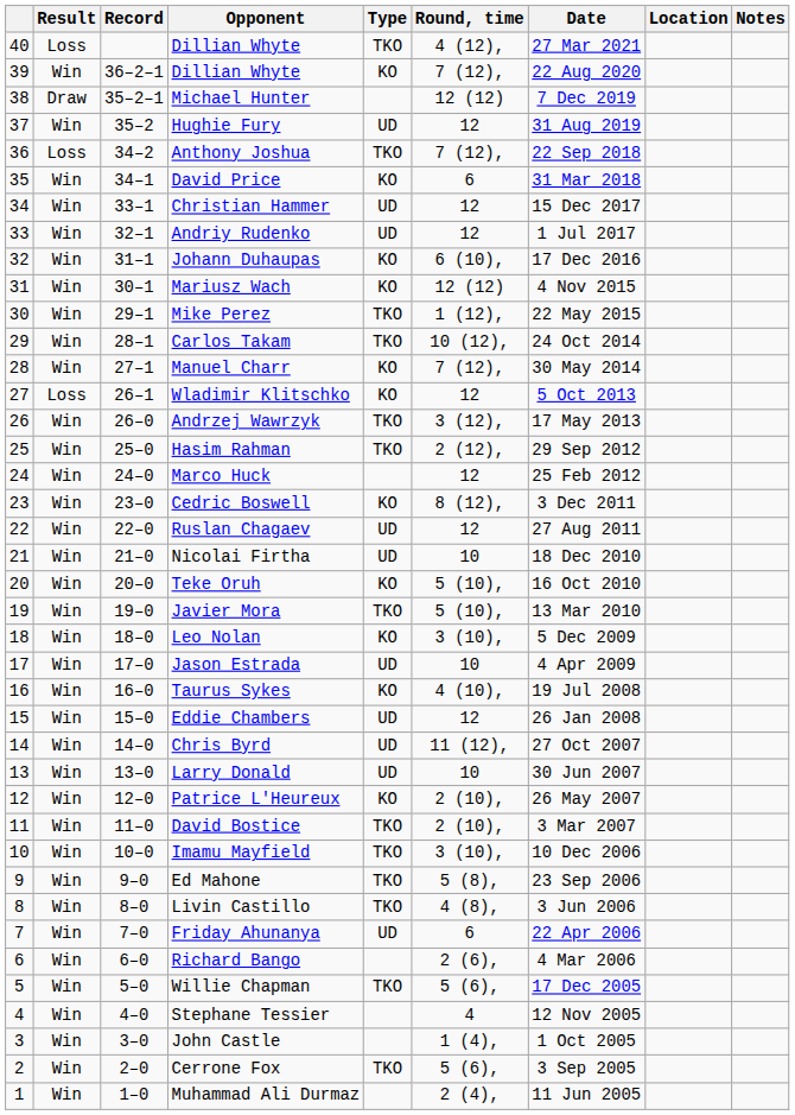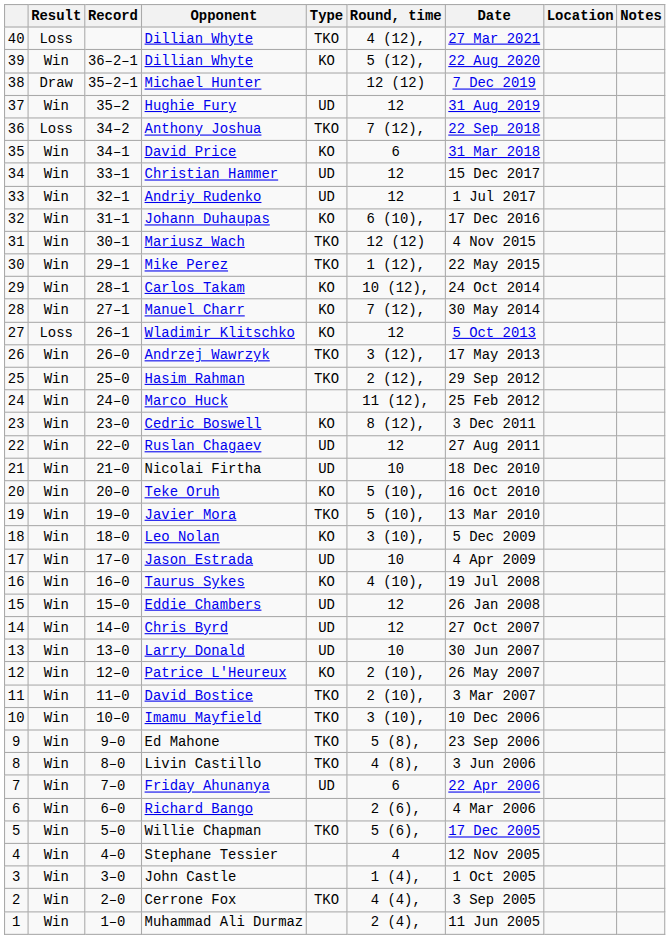 <table class="wikitable" style="text-align:center">
 <tr>
 <th></th>
 <th>Result</th>
 <th>Record</th>
 <th>Opponent</th>
 <th>Type</th>
 <th>Round, time</th>
 <th>Date</th>
 <th>Location</th>
 <th>Notes</th>
 </tr>
 <tr>
 <td>40</td>
 <td>Loss</td>
 <td></td>
 <td style="text-align:left;"><a href='#'>Dillian Whyte</a></td>
 <td>TKO</td>
 <td>4 (12), </td>
 <td><a href='#'>27 Mar 2021</a></td>
 <td style="text-align:left;"></td>
 <td style="text-align:left;"></td>
 </tr>
 <tr>
 <td>39</td>
 <td>Win</td>
 <td>36–2–1</td>
 <td style="text-align:left;"><a href='#'>Dillian Whyte</a></td>
 <td>KO</td>
-<td>7 (12), </td>
+<td>5 (12), </td>
 <td><a href='#'>22 Aug 2020</a></td>
 <td style="text-align:left;"></td>
 <td style="text-align:left;"></td>
 </tr>
 <tr>
 <td>38</td>
 <td>Draw</td>
 <td>35–2–1</td>
 <td style="text-align:left;"><a href='#'>Michael Hunter</a></td>
 <td></td>
 <td>12 (12) </td>
 <td><a href='#'>7 Dec 2019</a></td>
 <td style="text-align:left;"></td>
 <td></td>
 </tr>
 <tr>
 <td>37</td>
 <td>Win</td>
 <td>35–2</td>
 <td style="text-align:left;"><a href='#'>Hughie Fury</a></td>
 <td>UD</td>
 <td>12</td>
 <td><a href='#'>31 Aug 2019</a></td>
 <td style="text-align:left;"></td>
 <td style="text-align:left;"></td>
 </tr>
 <tr>
 <td>36</td>
 <td>Loss</td>
 <td>34–2</td>
 <td style="text-align:left;"><a href='#'>Anthony Joshua</a></td>
 <td>TKO</td>
 <td>7 (12), </td>
 <td><a href='#'>22 Sep 2018</a></td>
 <td style="text-align:left;"></td>
 <td style="text-align:left;"></td>
 </tr>
 <tr>
 <td>35</td>
 <td>Win</td>
 <td>34–1</td>
 <td style="text-align:left;"><a href='#'>David Price</a></td>
 <td>KO</td>
 <td>6</td>
 <td><a href='#'>31 Mar 2018</a></td>
 <td style="text-align:left;"></td>
 <td style="text-align:left;"></td>
 </tr>
 <tr>
 <td>34</td>
 <td>Win</td>
 <td>33–1</td>
 <td style="text-align:left;"><a href='#'>Christian Hammer</a></td>
 <td>UD</td>
 <td>12</td>
 <td>15 Dec 2017</td>
 <td style="text-align:left;"></td>
 <td style="text-align:left;"></td>
 </tr>
 <tr>
 <td>33</td>
 <td>Win</td>
 <td>32–1</td>
 <td style="text-align:left;"><a href='#'>Andriy Rudenko</a></td>
 <td>UD</td>
 <td>12</td>
 <td>1 Jul 2017</td>
 <td style="text-align:left;"></td>
 <td style="text-align:left;"></td>
 </tr>
 <tr>
 <td>32</td>
 <td>Win</td>
 <td>31–1</td>
 <td style="text-align:left;"><a href='#'>Johann Duhaupas</a></td>
 <td>KO</td>
 <td>6 (10), </td>
 <td>17 Dec 2016</td>
 <td style="text-align:left;"></td>
 <td></td>
 </tr>
 <tr>
 <td>31</td>
 <td>Win</td>
 <td>30–1</td>
 <td style="text-align:left;"><a href='#'>Mariusz Wach</a></td>
-<td>KO</td>
+<td>TKO</td>
 <td>12 (12) </td>
 <td>4 Nov 2015</td>
 <td style="text-align:left;"></td>
 <td style="text-align:left;"></td>
 </tr>
 <tr>
 <td>30</td>
 <td>Win</td>
 <td>29–1</td>
 <td style="text-align:left;"><a href='#'>Mike Perez</a></td>
 <td>TKO</td>
 <td>1 (12), </td>
 <td>22 May 2015</td>
 <td style="text-align:left;"></td>
 <td style="text-align:left;"></td>
 </tr>
 <tr>
 <td>29</td>
 <td>Win</td>
 <td>28–1</td>
 <td style="text-align:left;"><a href='#'>Carlos Takam</a></td>
-<td>TKO</td>
+<td>KO</td>
 <td>10 (12), </td>
 <td>24 Oct 2014</td>
 <td style="text-align:left;"></td>
 <td style="text-align:left;"></td>
 </tr>
 <tr>
 <td>28</td>
 <td>Win</td>
 <td>27–1</td>
 <td style="text-align:left;"><a href='#'>Manuel Charr</a></td>
 <td>KO</td>
 <td>7 (12), </td>
 <td>30 May 2014</td>
 <td style="text-align:left;"></td>
 <td style="text-align:left;"></td>
 </tr>
 <tr>
 <td>27</td>
 <td>Loss</td>
 <td>26–1</td>
 <td style="text-align:left;"><a href='#'>Wladimir Klitschko</a></td>
 <td>KO</td>
 <td>12</td>
 <td><a href='#'>5 Oct 2013</a></td>
 <td style="text-align:left;"></td>
 <td style="text-align:left;"></td>
 </tr>
 <tr>
 <td>26</td>
 <td>Win</td>
 <td>26–0</td>
 <td style="text-align:left;"><a href='#'>Andrzej Wawrzyk</a></td>
 <td>TKO</td>
 <td>3 (12), </td>
 <td>17 May 2013</td>
 <td style="text-align:left;"></td>
 <td style="text-align:left;"></td>
 </tr>
 <tr>
 <td>25</td>
 <td>Win</td>
 <td>25–0</td>
 <td style="text-align:left;"><a href='#'>Hasim Rahman</a></td>
 <td>TKO</td>
 <td>2 (12), </td>
 <td>29 Sep 2012</td>
 <td style="text-align:left;"></td>
 <td style="text-align:left;"></td>
 </tr>
 <tr>
 <td>24</td>
 <td>Win</td>
 <td>24–0</td>
 <td style="text-align:left;"><a href='#'>Marco Huck</a></td>
 <td></td>
-<td>12</td>
+<td>11 (12), </td>
 <td>25 Feb 2012</td>
 <td style="text-align:left;"></td>
 <td style="text-align:left;"></td>
 </tr>
 <tr>
 <td>23</td>
 <td>Win</td>
 <td>23–0</td>
 <td style="text-align:left;"><a href='#'>Cedric Boswell</a></td>
 <td>KO</td>
 <td>8 (12), </td>
 <td>3 Dec 2011</td>
 <td style="text-align:left;"></td>
 <td style="text-align:left;"></td>
 </tr>
 <tr>
 <td>22</td>
 <td>Win</td>
 <td>22–0</td>
 <td style="text-align:left;"><a href='#'>Ruslan Chagaev</a></td>
 <td>UD</td>
 <td>12</td>
 <td>27 Aug 2011</td>
 <td style="text-align:left;"></td>
 <td style="text-align:left;"></td>
 </tr>
 <tr>
 <td>21</td>
 <td>Win</td>
 <td>21–0</td>
 <td style="text-align:left;">Nicolai Firtha</td>
 <td>UD</td>
 <td>10</td>
 <td>18 Dec 2010</td>
 <td style="text-align:left;"></td>
 <td></td>
 </tr>
 <tr>
 <td>20</td>
 <td>Win</td>
 <td>20–0</td>
 <td style="text-align:left;"><a href='#'>Teke Oruh</a></td>
 <td>KO</td>
 <td>5 (10), </td>
 <td>16 Oct 2010</td>
 <td style="text-align:left;"></td>
 <td></td>
 </tr>
 <tr>
 <td>19</td>
 <td>Win</td>
 <td>19–0</td>
 <td style="text-align:left;"><a href='#'>Javier Mora</a></td>
 <td>TKO</td>
 <td>5 (10), </td>
 <td>13 Mar 2010</td>
 <td style="text-align:left;"></td>
 <td></td>
 </tr>
 <tr>
 <td>18</td>
 <td>Win</td>
 <td>18–0</td>
 <td style="text-align:left;"><a href='#'>Leo Nolan</a></td>
 <td>KO</td>
 <td>3 (10), </td>
 <td>5 Dec 2009</td>
 <td style="text-align:left;"></td>
 <td></td>
 </tr>
 <tr>
 <td>17</td>
 <td>Win</td>
 <td>17–0</td>
 <td style="text-align:left;"><a href='#'>Jason Estrada</a></td>
 <td>UD</td>
 <td>10</td>
 <td>4 Apr 2009</td>
 <td style="text-align:left;"></td>
 <td></td>
 </tr>
 <tr>
 <td>16</td>
 <td>Win</td>
 <td>16–0</td>
 <td style="text-align:left;"><a href='#'>Taurus Sykes</a></td>
 <td>KO</td>
 <td>4 (10), </td>
 <td>19 Jul 2008</td>
 <td style="text-align:left;"></td>
 <td></td>
 </tr>
 <tr>
 <td>15</td>
 <td>Win</td>
 <td>15–0</td>
 <td style="text-align:left;"><a href='#'>Eddie Chambers</a></td>
 <td>UD</td>
 <td>12</td>
 <td>26 Jan 2008</td>
 <td style="text-align:left;"></td>
 <td></td>
 </tr>
 <tr>
 <td>14</td>
 <td>Win</td>
 <td>14–0</td>
 <td style="text-align:left;"><a href='#'>Chris Byrd</a></td>
 <td>UD</td>
-<td>11 (12), </td>
+<td>12</td>
 <td>27 Oct 2007</td>
 <td style="text-align:left;"></td>
 <td></td>
 </tr>
 <tr>
 <td>13</td>
 <td>Win</td>
 <td>13–0</td>
 <td style="text-align:left;"><a href='#'>Larry Donald</a></td>
 <td>UD</td>
 <td>10</td>
 <td>30 Jun 2007</td>
 <td style="text-align:left;"></td>
 <td></td>
 </tr>
 <tr>
 <td>12</td>
 <td>Win</td>
 <td>12–0</td>
 <td style="text-align:left;"><a href='#'>Patrice L'Heureux</a></td>
 <td>KO</td>
 <td>2 (10), </td>
 <td>26 May 2007</td>
 <td style="text-align:left;"></td>
 <td></td>
 </tr>
 <tr>
 <td>11</td>
 <td>Win</td>
 <td>11–0</td>
 <td style="text-align:left;"><a href='#'>David Bostice</a></td>
 <td>TKO</td>
 <td>2 (10), </td>
 <td>3 Mar 2007</td>
 <td style="text-align:left;"></td>
 <td></td>
 </tr>
 <tr>
 <td>10</td>
 <td>Win</td>
 <td>10–0</td>
 <td style="text-align:left;"><a href='#'>Imamu Mayfield</a></td>
 <td>TKO</td>
 <td>3 (10), </td>
 <td>10 Dec 2006</td>
 <td style="text-align:left;"></td>
 <td></td>
 </tr>
 <tr>
 <td>9</td>
 <td>Win</td>
 <td>9–0</td>
 <td style="text-align:left;">Ed Mahone</td>
 <td>TKO</td>
 <td>5 (8), </td>
 <td>23 Sep 2006</td>
 <td style="text-align:left;"></td>
 <td></td>
 </tr>
 <tr>
 <td>8</td>
 <td>Win</td>
 <td>8–0</td>
 <td style="text-align:left;">Livin Castillo</td>
 <td>TKO</td>
 <td>4 (8), </td>
 <td>3 Jun 2006</td>
 <td style="text-align:left;"></td>
 <td></td>
 </tr>
 <tr>
 <td>7</td>
 <td>Win</td>
 <td>7–0</td>
 <td style="text-align:left;"><a href='#'>Friday Ahunanya</a></td>
 <td>UD</td>
 <td>6</td>
 <td><a href='#'>22 Apr 2006</a></td>
 <td style="text-align:left;"></td>
 <td></td>
 </tr>
 <tr>
 <td>6</td>
 <td>Win</td>
 <td>6–0</td>
 <td style="text-align:left;"><a href='#'>Richard Bango</a></td>
 <td></td>
 <td>2 (6), </td>
 <td>4 Mar 2006</td>
 <td style="text-align:left;"></td>
 <td></td>
 </tr>
 <tr>
 <td>5</td>
 <td>Win</td>
 <td>5–0</td>
 <td style="text-align:left;">Willie Chapman</td>
 <td>TKO</td>
 <td>5 (6), </td>
 <td><a href='#'>17 Dec 2005</a></td>
 <td style="text-align:left;"></td>
 <td></td>
 </tr>
 <tr>
 <td>4</td>
 <td>Win</td>
 <td>4–0</td>
 <td style="text-align:left;">Stephane Tessier</td>
 <td></td>
 <td>4</td>
 <td>12 Nov 2005</td>
 <td style="text-align:left;"></td>
 <td></td>
 </tr>
 <tr>
 <td>3</td>
 <td>Win</td>
 <td>3–0</td>
 <td style="text-align:left;">John Castle</td>
 <td></td>
 <td>1 (4), </td>
 <td>1 Oct 2005</td>
 <td style="text-align:left;"></td>
 <td></td>
 </tr>
 <tr>
 <td>2</td>
 <td>Win</td>
 <td>2–0</td>
 <td style="text-align:left;">Cerrone Fox</td>
 <td>TKO</td>
-<td>5 (6), </td>
+<td>4 (4), </td>
 <td>3 Sep 2005</td>
 <td style="text-align:left;"></td>
 <td></td>
 </tr>
 <tr>
 <td>1</td>
 <td>Win</td>
 <td>1–0</td>
 <td style="text-align:left;">Muhammad Ali Durmaz</td>
 <td></td>
 <td>2 (4), </td>
 <td>11 Jun 2005</td>
 <td style="text-align:left;"></td>
 <td></td>
 </tr>
 </table>
